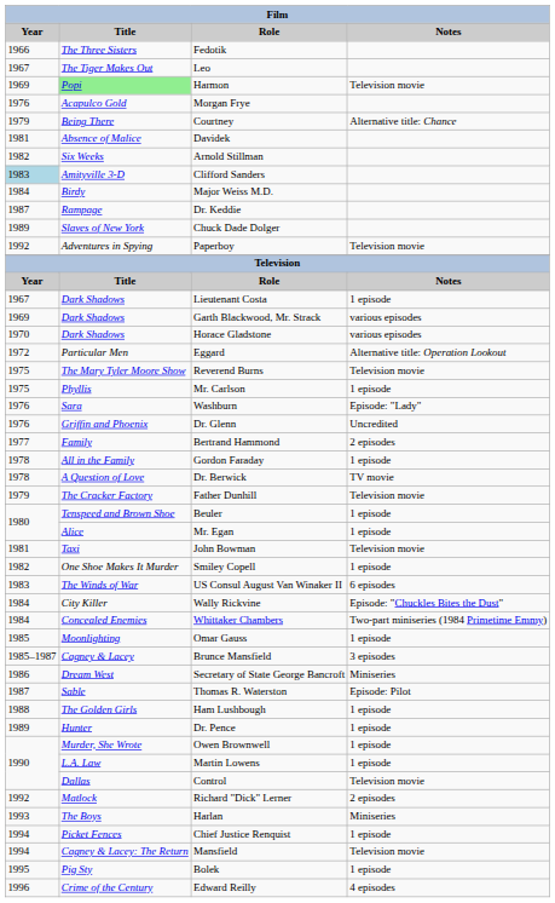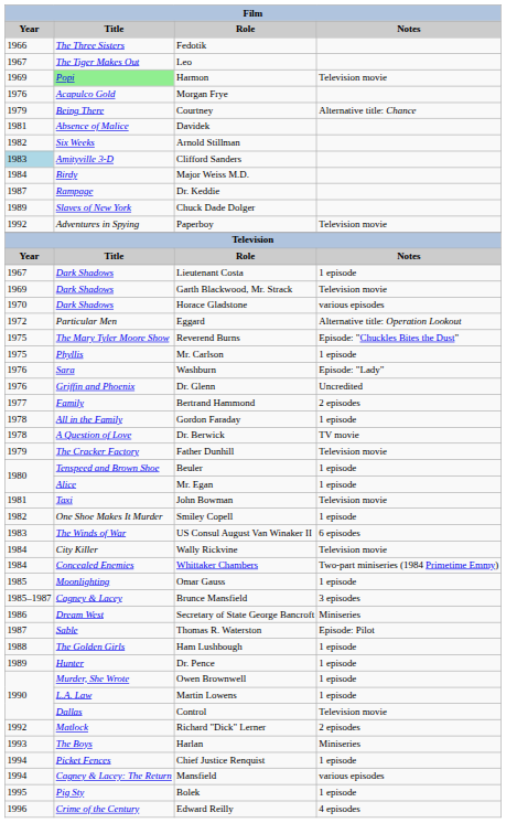 <table class="wikitable" style="font-size:90%;">
 <tr>
 <th colspan=4 style="background:#B0C4DE;">Film</th>
 </tr>
 <tr align="center">
 <th style="background: #CCCCCC;">Year</th>
 <th style="background: #CCCCCC;">Title</th>
 <th style="background: #CCCCCC;">Role</th>
 <th style="background: #CCCCCC;">Notes</th>
 </tr>
 <tr>
 <td>1966</td>
 <td><em><a href='#'>The Three Sisters</a></em></td>
 <td>Fedotik</td>
 <td></td>
 </tr>
 <tr>
 <td>1967</td>
 <td><em><a href='#'>The Tiger Makes Out</a></em></td>
 <td>Leo</td>
 <td></td>
 </tr>
 <tr>
 <td>1969</td>
 <td style="background: lightgreen;"><em><a href='#'>Popi</a></em></td>
 <td>Harmon</td>
 <td>Television movie</td>
 </tr>
 <tr>
 <td>1976</td>
 <td><em><a href='#'>Acapulco Gold</a></em></td>
 <td>Morgan Frye</td>
 <td></td>
 </tr>
 <tr>
 <td>1979</td>
 <td><em><a href='#'>Being There</a></em></td>
 <td>Courtney</td>
 <td>Alternative title: <em>Chance</em></td>
 </tr>
 <tr>
 <td>1981</td>
 <td><em><a href='#'>Absence of Malice</a></em></td>
 <td>Davidek</td>
 <td></td>
 </tr>
 <tr>
 <td>1982</td>
 <td><em><a href='#'>Six Weeks</a></em></td>
 <td>Arnold Stillman</td>
 <td></td>
 </tr>
 <tr>
 <td style="background: lightblue;">1983</td>
 <td><em><a href='#'>Amityville 3-D</a></em></td>
 <td>Clifford Sanders</td>
 <td></td>
 </tr>
 <tr>
 <td>1984</td>
 <td><em><a href='#'>Birdy</a></em></td>
 <td>Major Weiss M.D.</td>
 <td></td>
 </tr>
 <tr>
 <td>1987</td>
 <td><em><a href='#'>Rampage</a></em></td>
 <td>Dr. Keddie</td>
 <td></td>
 </tr>
 <tr>
 <td>1989</td>
 <td><em><a href='#'>Slaves of New York</a></em></td>
 <td>Chuck Dade Dolger</td>
 <td></td>
 </tr>
 <tr>
 <td>1992</td>
 <td><em>Adventures in Spying</em></td>
 <td>Paperboy</td>
 <td>Television movie</td>
 </tr>
 <tr>
 </tr>
 <tr align="center">
 <th colspan=4 style="background:#B0C4DE;">Television</th>
 </tr>
 <tr align="center">
 <th style="background: #CCCCCC;">Year</th>
 <th style="background: #CCCCCC;">Title</th>
 <th style="background: #CCCCCC;">Role</th>
 <th style="background: #CCCCCC;">Notes</th>
 </tr>
 <tr>
 <td>1967</td>
 <td><em><a href='#'>Dark Shadows</a></em></td>
 <td>Lieutenant Costa</td>
 <td>1 episode</td>
 </tr>
 <tr>
 <td>1969</td>
 <td><em><a href='#'>Dark Shadows</a></em></td>
 <td>Garth Blackwood, Mr. Strack</td>
-<td>various episodes</td>
+<td>Television movie</td>
 </tr>
 <tr>
 <td>1970</td>
 <td><em><a href='#'>Dark Shadows</a></em></td>
 <td>Horace Gladstone</td>
 <td>various episodes</td>
 </tr>
 <tr>
 <td>1972</td>
 <td><em>Particular Men</em></td>
 <td>Eggard</td>
 <td>Alternative title: <em>Operation Lookout</em></td>
 </tr>
 <tr>
 <td>1975</td>
 <td><em><a href='#'>The Mary Tyler Moore Show</a></em></td>
 <td>Reverend Burns</td>
-<td>Television movie</td>
+<td>Episode: "<a href='#'>Chuckles Bites the Dust</a>"</td>
 </tr>
 <tr>
 <td>1975</td>
 <td><em><a href='#'>Phyllis</a></em></td>
 <td>Mr. Carlson</td>
 <td>1 episode</td>
 </tr>
 <tr>
 <td>1976</td>
 <td><em><a href='#'>Sara</a></em></td>
 <td>Washburn</td>
 <td>Episode: "Lady"</td>
 </tr>
 <tr>
 <td>1976</td>
 <td><em><a href='#'>Griffin and Phoenix</a></em></td>
 <td>Dr. Glenn</td>
 <td>Uncredited</td>
 </tr>
 <tr>
 <td>1977</td>
 <td><em><a href='#'>Family</a></em></td>
 <td>Bertrand Hammond</td>
 <td>2 episodes</td>
 </tr>
 <tr>
 <td>1978</td>
 <td><em><a href='#'>All in the Family</a></em></td>
 <td>Gordon Faraday</td>
 <td>1 episode</td>
 </tr>
 <tr>
 <td>1978</td>
 <td><em><a href='#'>A Question of Love</a></em></td>
 <td>Dr. Berwick</td>
 <td>TV movie</td>
 </tr>
 <tr>
 <td>1979</td>
 <td><em><a href='#'>The Cracker Factory</a></em></td>
 <td>Father Dunhill</td>
 <td>Television movie</td>
 </tr>
 <tr>
 <td rowspan=2>1980</td>
 <td><em><a href='#'>Tenspeed and Brown Shoe</a></em></td>
 <td>Beuler</td>
 <td>1 episode</td>
 </tr>
 <tr>
 <td><em><a href='#'>Alice</a></em></td>
 <td>Mr. Egan</td>
 <td>1 episode</td>
 </tr>
 <tr>
 <td>1981</td>
 <td><em><a href='#'>Taxi</a></em></td>
 <td>John Bowman</td>
 <td>Television movie</td>
 </tr>
 <tr>
 <td>1982</td>
 <td><em>One Shoe Makes It Murder</em></td>
 <td>Smiley Copell</td>
 <td>1 episode</td>
 </tr>
 <tr>
 <td>1983</td>
 <td><em><a href='#'>The Winds of War</a></em></td>
 <td>US Consul August Van Winaker II</td>
 <td>6 episodes</td>
 </tr>
 <tr>
 <td>1984</td>
 <td><em>City Killer</em></td>
 <td>Wally Rickvine</td>
-<td>Episode: "<a href='#'>Chuckles Bites the Dust</a>"</td>
+<td>Television movie</td>
 </tr>
 <tr>
 <td>1984</td>
 <td><em><a href='#'>Concealed Enemies</a></em></td>
 <td><a href='#'>Whittaker Chambers</a></td>
 <td>Two-part miniseries (1984 <a href='#'>Primetime Emmy</a>)</td>
 </tr>
 <tr>
 <td>1985</td>
 <td><em><a href='#'>Moonlighting</a></em></td>
 <td>Omar Gauss</td>
 <td>1 episode</td>
 </tr>
 <tr>
 <td>1985–1987</td>
 <td><em><a href='#'>Cagney & Lacey</a></em></td>
 <td>Brunce Mansfield</td>
 <td>3 episodes</td>
 </tr>
 <tr>
 <td>1986</td>
 <td><em><a href='#'>Dream West</a></em></td>
 <td>Secretary of State George Bancroft</td>
 <td>Miniseries</td>
 </tr>
 <tr>
 <td>1987</td>
 <td><em><a href='#'>Sable</a></em></td>
 <td>Thomas R. Waterston</td>
 <td>Episode: Pilot</td>
 </tr>
 <tr>
 <td>1988</td>
 <td><em><a href='#'>The Golden Girls</a></em></td>
 <td>Ham Lushbough</td>
 <td>1 episode</td>
 </tr>
 <tr>
 <td>1989</td>
 <td><em><a href='#'>Hunter</a></em></td>
 <td>Dr. Pence</td>
 <td>1 episode</td>
 </tr>
 <tr>
 <td rowspan=3>1990</td>
 <td><em><a href='#'>Murder, She Wrote</a></em></td>
 <td>Owen Brownwell</td>
 <td>1 episode</td>
 </tr>
 <tr>
 <td><em><a href='#'>L.A. Law</a></em></td>
 <td>Martin Lowens</td>
 <td>1 episode</td>
 </tr>
 <tr>
 <td><em><a href='#'>Dallas</a></em></td>
 <td>Control</td>
 <td>Television movie</td>
 </tr>
 <tr>
 <td>1992</td>
 <td><em><a href='#'>Matlock</a></em></td>
 <td>Richard "Dick" Lerner</td>
 <td>2 episodes</td>
 </tr>
 <tr>
 <td>1993</td>
 <td><em><a href='#'>The Boys</a></em></td>
 <td>Harlan</td>
 <td>Miniseries</td>
 </tr>
 <tr>
 <td>1994</td>
 <td><em><a href='#'>Picket Fences</a></em></td>
 <td>Chief Justice Renquist</td>
 <td>1 episode</td>
 </tr>
 <tr>
 <td>1994</td>
 <td><em><a href='#'>Cagney & Lacey: The Return</a></em></td>
 <td>Mansfield</td>
-<td>Television movie</td>
+<td>various episodes</td>
 </tr>
 <tr>
 <td>1995</td>
 <td><em><a href='#'>Pig Sty</a></em></td>
 <td>Bolek</td>
 <td>1 episode</td>
 </tr>
 <tr>
 <td>1996</td>
 <td><em><a href='#'>Crime of the Century</a></em></td>
 <td>Edward Reilly</td>
 <td>4 episodes</td>
 </tr>
 </table>
